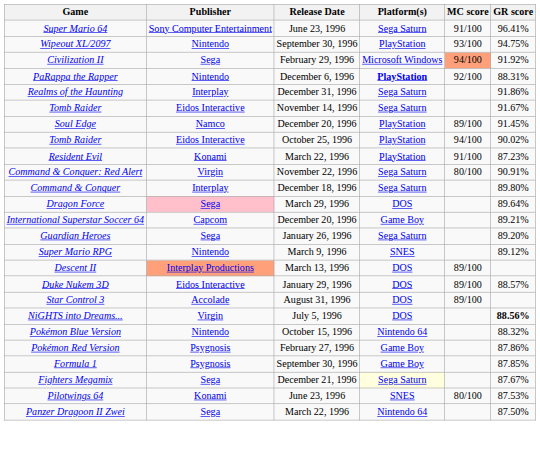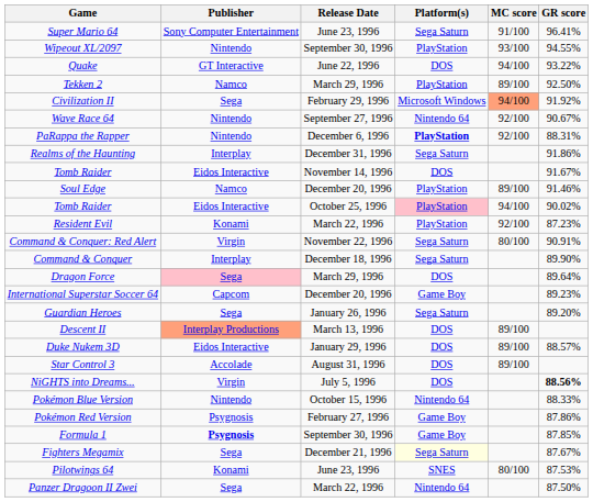 <table class="wikitable sortable" style="text-align:center;">
 <tr>
 <th scope="col">Game</th>
 <th scope="col">Publisher</th>
 <th scope="col">Release Date</th>
 <th scope="col">Platform(s)</th>
 <th scope="col">MC score</th>
 <th scope="col">GR score</th>
 </tr>
 <tr>
 <td><em><a href='#'>Super Mario 64</a></em></td>
 <td><a href='#'>Sony Computer Entertainment</a></td>
 <td>June 23, 1996</td>
 <td><a href='#'>Sega Saturn</a></td>
 <td>91/100</td>
 <td>96.41%</td>
 </tr>
 <tr>
 <td><em><a href='#'>Wipeout XL/2097</a></em></td>
 <td><a href='#'>Nintendo</a></td>
 <td>September 30, 1996</td>
 <td><a href='#'>PlayStation</a></td>
 <td>93/100</td>
-<td>94.75%</td>
+<td>94.55%</td>
+</tr>
+<tr>
+<td><em><a href='#'>Quake</a></em></td>
+<td><a href='#'>GT Interactive</a></td>
+<td>June 22, 1996</td>
+<td><a href='#'>DOS</a></td>
+<td>94/100</td>
+<td>93.22%</td>
+</tr>
+<tr>
+<td><em><a href='#'>Tekken 2</a></em></td>
+<td><a href='#'>Namco</a></td>
+<td>March 29, 1996</td>
+<td><a href='#'>PlayStation</a></td>
+<td>89/100</td>
+<td>92.50%</td>
 </tr>
 <tr>
 <td><em><a href='#'>Civilization II</a></em></td>
 <td><a href='#'>Sega</a></td>
 <td>February 29, 1996</td>
 <td><a href='#'>Microsoft Windows</a></td>
 <td style="background: lightsalmon;">94/100</td>
 <td>91.92%</td>
+</tr>
+<tr>
+<td><em><a href='#'>Wave Race 64</a></em></td>
+<td><a href='#'>Nintendo</a></td>
+<td>September 27, 1996</td>
+<td><a href='#'>Nintendo 64</a></td>
+<td>92/100</td>
+<td>90.67%</td>
 </tr>
 <tr>
 <td><em><a href='#'>PaRappa the Rapper</a></em></td>
 <td><a href='#'>Nintendo</a></td>
 <td>December 6, 1996</td>
 <td><strong><a href='#'>PlayStation</a></strong></td>
 <td>92/100</td>
 <td>88.31%</td>
 </tr>
 <tr>
 <td><em><a href='#'>Realms of the Haunting</a></em></td>
 <td><a href='#'>Interplay</a></td>
 <td>December 31, 1996</td>
 <td><a href='#'>Sega Saturn</a></td>
 <td></td>
 <td>91.86%</td>
 </tr>
 <tr>
 <td><em><a href='#'>Tomb Raider</a></em></td>
 <td><a href='#'>Eidos Interactive</a></td>
 <td>November 14, 1996</td>
-<td><a href='#'>Sega Saturn</a></td>
+<td><a href='#'>DOS</a></td>
 <td></td>
 <td>91.67%</td>
 </tr>
 <tr>
 <td><em><a href='#'>Soul Edge</a></em></td>
 <td><a href='#'>Namco</a></td>
 <td>December 20, 1996</td>
 <td><a href='#'>PlayStation</a></td>
 <td>89/100</td>
-<td>91.45%</td>
+<td>91.46%</td>
 </tr>
 <tr>
 <td><em><a href='#'>Tomb Raider</a></em></td>
 <td><a href='#'>Eidos Interactive</a></td>
 <td>October 25, 1996</td>
-<td><a href='#'>PlayStation</a></td>
+<td style="background: pink;"><a href='#'>PlayStation</a></td>
 <td>94/100</td>
 <td>90.02%</td>
 </tr>
 <tr>
 <td><em><a href='#'>Resident Evil</a></em></td>
 <td><a href='#'>Konami</a></td>
 <td>March 22, 1996</td>
 <td><a href='#'>PlayStation</a></td>
-<td>91/100</td>
+<td>92/100</td>
 <td>87.23%</td>
 </tr>
 <tr>
 <td><em><a href='#'>Command & Conquer: Red Alert</a></em></td>
 <td><a href='#'>Virgin</a></td>
 <td>November 22, 1996</td>
 <td><a href='#'>Sega Saturn</a></td>
 <td>80/100</td>
 <td>90.91%</td>
 </tr>
 <tr>
 <td><em><a href='#'>Command & Conquer</a></em></td>
 <td><a href='#'>Interplay</a></td>
 <td>December 18, 1996</td>
 <td><a href='#'>Sega Saturn</a></td>
 <td></td>
-<td>89.80%</td>
+<td>89.90%</td>
 </tr>
 <tr>
 <td><em><a href='#'>Dragon Force</a></em></td>
 <td style="background: pink;"><a href='#'>Sega</a></td>
 <td>March 29, 1996</td>
 <td><a href='#'>DOS</a></td>
 <td></td>
 <td>89.64%</td>
 </tr>
 <tr>
 <td><em><a href='#'>International Superstar Soccer 64</a></em></td>
 <td><a href='#'>Capcom</a></td>
 <td>December 20, 1996</td>
 <td><a href='#'>Game Boy</a></td>
 <td></td>
-<td>89.21%</td>
+<td>89.23%</td>
 </tr>
 <tr>
 <td><em><a href='#'>Guardian Heroes</a></em></td>
 <td><a href='#'>Sega</a></td>
 <td>January 26, 1996</td>
 <td><a href='#'>Sega Saturn</a></td>
 <td></td>
 <td>89.20%</td>
-</tr>
-<tr>
-<td><em><a href='#'>Super Mario RPG</a></em></td>
-<td><a href='#'>Nintendo</a></td>
-<td>March 9, 1996</td>
-<td><a href='#'>SNES</a></td>
-<td></td>
-<td>89.12%</td>
 </tr>
 <tr>
 <td><em><a href='#'>Descent II</a></em></td>
 <td style="background: lightsalmon;"><a href='#'>Interplay Productions</a></td>
 <td>March 13, 1996</td>
 <td><a href='#'>DOS</a></td>
 <td>89/100</td>
 <td></td>
 </tr>
 <tr>
 <td><em><a href='#'>Duke Nukem 3D</a></em></td>
 <td><a href='#'>Eidos Interactive</a></td>
 <td>January 29, 1996</td>
 <td><a href='#'>DOS</a></td>
 <td>89/100</td>
 <td>88.57%</td>
 </tr>
 <tr>
 <td><em><a href='#'>Star Control 3</a></em></td>
 <td><a href='#'>Accolade</a></td>
 <td>August 31, 1996</td>
 <td><a href='#'>DOS</a></td>
 <td>89/100</td>
 <td></td>
 </tr>
 <tr>
 <td><em><a href='#'>NiGHTS into Dreams...</a></em></td>
 <td><a href='#'>Virgin</a></td>
 <td>July 5, 1996</td>
 <td><a href='#'>DOS</a></td>
 <td></td>
 <td><strong>88.56%</strong></td>
 </tr>
 <tr>
 <td><em><a href='#'>Pokémon Blue Version</a></em></td>
 <td><a href='#'>Nintendo</a></td>
 <td>October 15, 1996</td>
 <td><a href='#'>Nintendo 64</a></td>
 <td></td>
-<td>88.32%</td>
+<td>88.33%</td>
 </tr>
 <tr>
 <td><em><a href='#'>Pokémon Red Version</a></em></td>
 <td><a href='#'>Psygnosis</a></td>
 <td>February 27, 1996</td>
 <td><a href='#'>Game Boy</a></td>
 <td></td>
 <td>87.86%</td>
 </tr>
 <tr>
 <td><em><a href='#'>Formula 1</a></em></td>
-<td><a href='#'>Psygnosis</a></td>
+<td><strong><a href='#'>Psygnosis</a></strong></td>
 <td>September 30, 1996</td>
 <td><a href='#'>Game Boy</a></td>
 <td></td>
 <td>87.85%</td>
 </tr>
 <tr>
 <td><em><a href='#'>Fighters Megamix</a></em></td>
 <td><a href='#'>Sega</a></td>
 <td>December 21, 1996</td>
 <td style="background: lightyellow;"><a href='#'>Sega Saturn</a></td>
 <td></td>
 <td>87.67%</td>
 </tr>
 <tr>
 <td><em><a href='#'>Pilotwings 64</a></em></td>
 <td><a href='#'>Konami</a></td>
 <td>June 23, 1996</td>
 <td><a href='#'>SNES</a></td>
 <td>80/100</td>
 <td>87.53%</td>
 </tr>
 <tr>
 <td><em><a href='#'>Panzer Dragoon II Zwei</a></em></td>
 <td><a href='#'>Sega</a></td>
 <td>March 22, 1996</td>
 <td><a href='#'>Nintendo 64</a></td>
 <td></td>
 <td>87.50%</td>
 </tr>
 </table>
